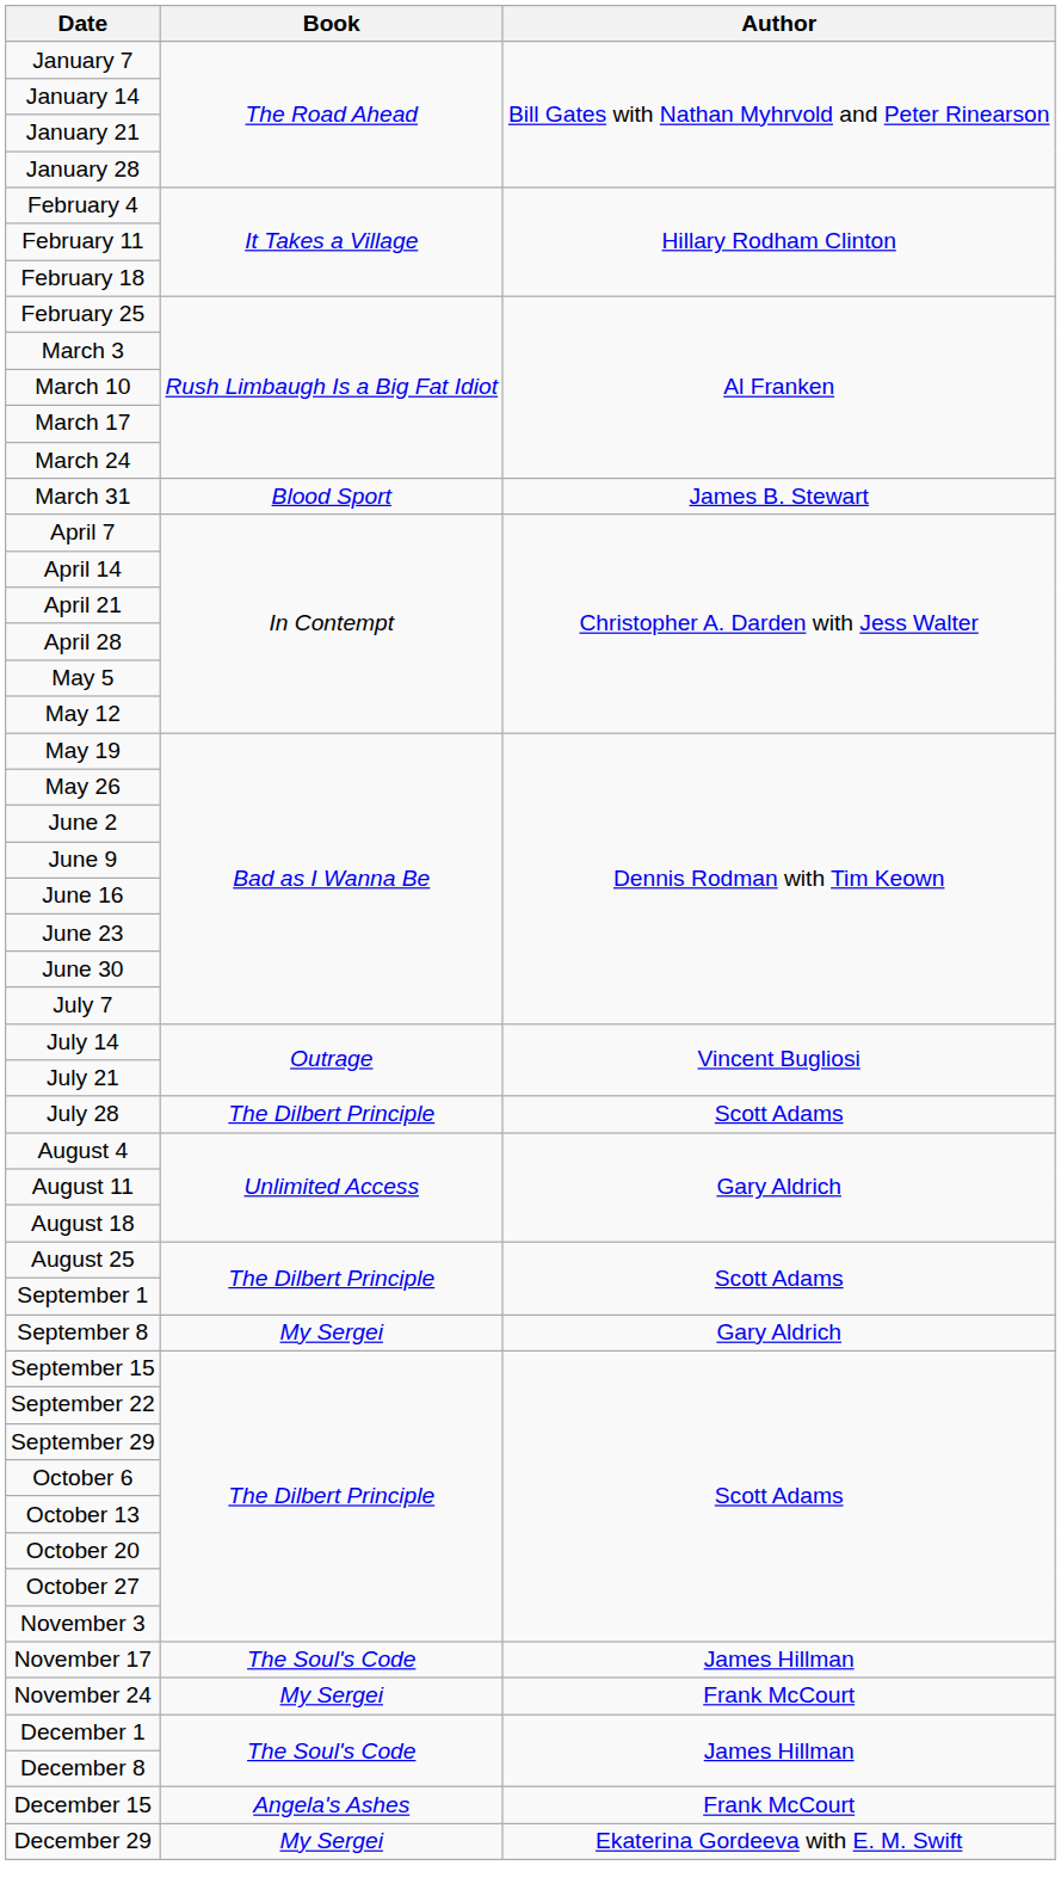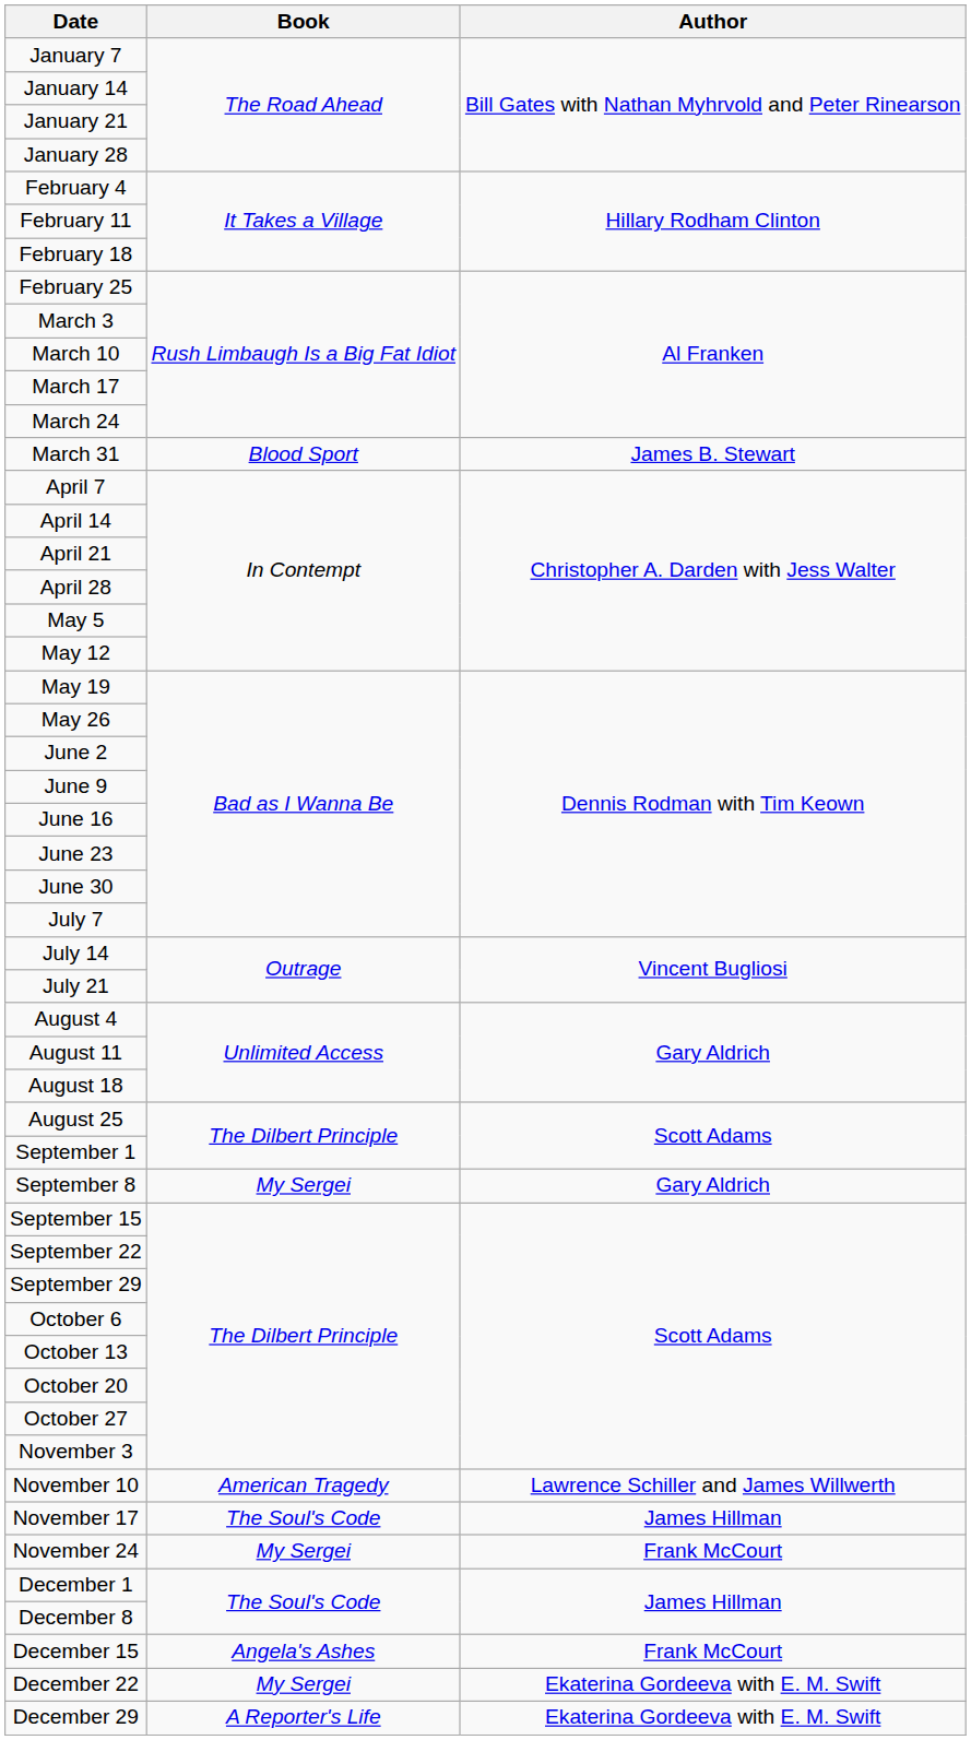 <table class="wikitable" style="text-align: center">
 <tr>
 <th>Date</th>
 <th>Book</th>
 <th>Author</th>
 </tr>
 <tr>
 <td>January 7</td>
 <td rowspan=4><em><a href='#'>The Road Ahead</a></em></td>
 <td rowspan=4><a href='#'>Bill Gates</a> with <a href='#'>Nathan Myhrvold</a> and <a href='#'>Peter Rinearson</a></td>
 </tr>
 <tr>
 <td>January 14</td>
 </tr>
 <tr>
 <td>January 21</td>
 </tr>
 <tr>
 <td>January 28</td>
 </tr>
 <tr>
 <td>February 4</td>
 <td rowspan=3><em><a href='#'>It Takes a Village</a></em></td>
 <td rowspan=3><a href='#'>Hillary Rodham Clinton</a></td>
 </tr>
 <tr>
 <td>February 11</td>
 </tr>
 <tr>
 <td>February 18</td>
 </tr>
 <tr>
 <td>February 25</td>
 <td rowspan=5><em><a href='#'>Rush Limbaugh Is a Big Fat Idiot</a></em></td>
 <td rowspan=5><a href='#'>Al Franken</a></td>
 </tr>
 <tr>
 <td>March 3</td>
 </tr>
 <tr>
 <td>March 10</td>
 </tr>
 <tr>
 <td>March 17</td>
 </tr>
 <tr>
 <td>March 24</td>
 </tr>
 <tr>
 <td>March 31</td>
 <td><em><a href='#'>Blood Sport</a></em></td>
 <td><a href='#'>James B. Stewart</a></td>
 </tr>
 <tr>
 <td>April 7</td>
 <td rowspan=6><em>In Contempt</em></td>
 <td rowspan=6><a href='#'>Christopher A. Darden</a> with <a href='#'>Jess Walter</a></td>
 </tr>
 <tr>
 <td>April 14</td>
 </tr>
 <tr>
 <td>April 21</td>
 </tr>
 <tr>
 <td>April 28</td>
 </tr>
 <tr>
 <td>May 5</td>
 </tr>
 <tr>
 <td>May 12</td>
 </tr>
 <tr>
 <td>May 19</td>
 <td rowspan=8><em><a href='#'>Bad as I Wanna Be</a></em></td>
 <td rowspan=8><a href='#'>Dennis Rodman</a> with <a href='#'>Tim Keown</a></td>
 </tr>
 <tr>
 <td>May 26</td>
 </tr>
 <tr>
 <td>June 2</td>
 </tr>
 <tr>
 <td>June 9</td>
 </tr>
 <tr>
 <td>June 16</td>
 </tr>
 <tr>
 <td>June 23</td>
 </tr>
 <tr>
 <td>June 30</td>
 </tr>
 <tr>
 <td>July 7</td>
 </tr>
 <tr>
 <td>July 14</td>
 <td rowspan=2><em><a href='#'>Outrage</a></em></td>
 <td rowspan=2><a href='#'>Vincent Bugliosi</a></td>
 </tr>
 <tr>
 <td>July 21</td>
 </tr>
 <tr>
-<td>July 28</td>
-<td><em><a href='#'>The Dilbert Principle</a></em></td>
-<td><a href='#'>Scott Adams</a></td>
-</tr>
-<tr>
 <td>August 4</td>
 <td rowspan=3><em><a href='#'>Unlimited Access</a></em></td>
 <td rowspan=3><a href='#'>Gary Aldrich</a></td>
 </tr>
 <tr>
 <td>August 11</td>
 </tr>
 <tr>
 <td>August 18</td>
 </tr>
 <tr>
 <td>August 25</td>
 <td rowspan=2><em><a href='#'>The Dilbert Principle</a></em></td>
 <td rowspan=2><a href='#'>Scott Adams</a></td>
 </tr>
 <tr>
 <td>September 1</td>
 </tr>
 <tr>
 <td>September 8</td>
 <td><em><a href='#'>My Sergei</a></em></td>
 <td><a href='#'>Gary Aldrich</a></td>
 </tr>
 <tr>
 <td>September 15</td>
 <td rowspan=8><em><a href='#'>The Dilbert Principle</a></em></td>
 <td rowspan=8><a href='#'>Scott Adams</a></td>
 </tr>
 <tr>
 <td>September 22</td>
 </tr>
 <tr>
 <td>September 29</td>
 </tr>
 <tr>
 <td>October 6</td>
 </tr>
 <tr>
 <td>October 13</td>
 </tr>
 <tr>
 <td>October 20</td>
 </tr>
 <tr>
 <td>October 27</td>
 </tr>
 <tr>
 <td>November 3</td>
 </tr>
 <tr>
+<td>November 10</td>
+<td><em><a href='#'>American Tragedy</a></em></td>
+<td><a href='#'>Lawrence Schiller</a> and <a href='#'>James Willwerth</a></td>
+</tr>
+<tr>
 <td>November 17</td>
 <td><em><a href='#'>The Soul's Code</a></em></td>
 <td><a href='#'>James Hillman</a></td>
 </tr>
 <tr>
 <td>November 24</td>
 <td><em><a href='#'>My Sergei</a></em></td>
 <td><a href='#'>Frank McCourt</a></td>
 </tr>
 <tr>
 <td>December 1</td>
 <td rowspan=2><em><a href='#'>The Soul's Code</a></em></td>
 <td rowspan=2><a href='#'>James Hillman</a></td>
 </tr>
 <tr>
 <td>December 8</td>
 </tr>
 <tr>
 <td>December 15</td>
 <td><em><a href='#'>Angela's Ashes</a></em></td>
 <td><a href='#'>Frank McCourt</a></td>
 </tr>
 <tr>
-<td>December 29</td>
+<td>December 22</td>
 <td><em><a href='#'>My Sergei</a></em></td>
 <td><a href='#'>Ekaterina Gordeeva</a> with <a href='#'>E. M. Swift</a></td>
 </tr>
+<tr>
+<td>December 29</td>
+<td><em><a href='#'>A Reporter's Life</a></em></td>
+<td><a href='#'>Ekaterina Gordeeva</a> with <a href='#'>E. M. Swift</a></td>
+</tr>
 </table>
